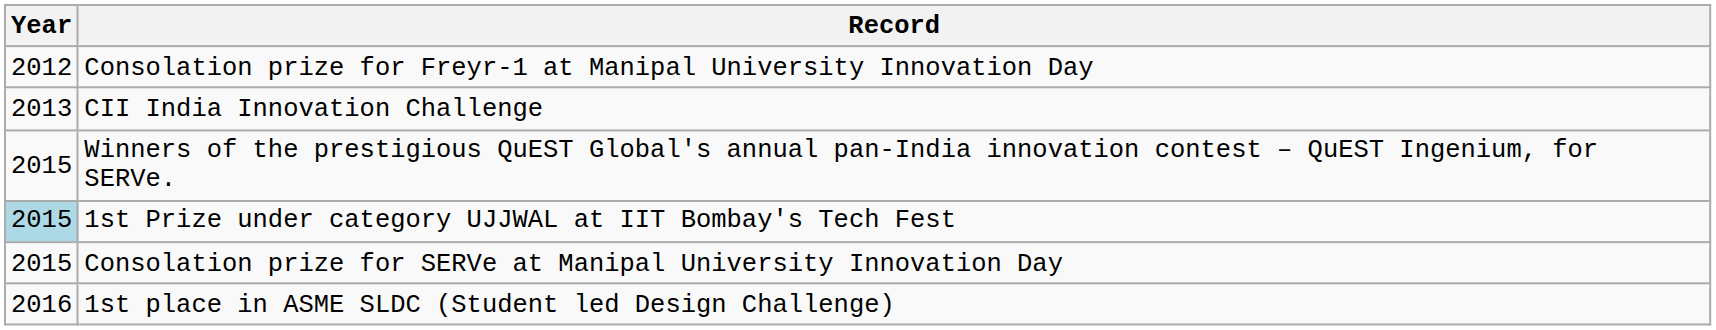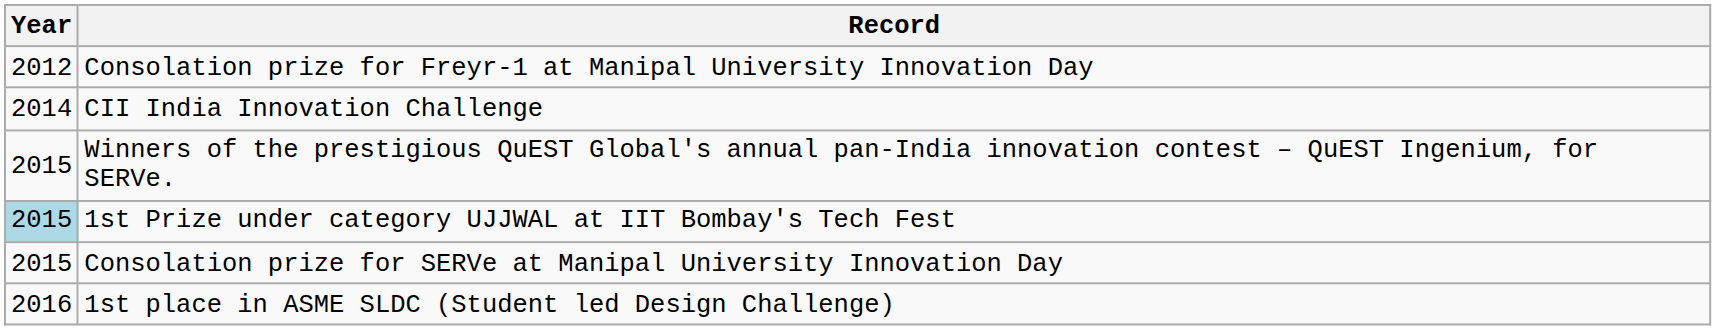 <table class="wikitable">
 <tr>
 <th>Year</th>
 <th>Record</th>
 </tr>
 <tr>
 <td>2012</td>
 <td>Consolation prize for Freyr-1 at Manipal University Innovation Day</td>
 </tr>
 <tr>
-<td>2013</td>
+<td>2014</td>
 <td>CII India Innovation Challenge</td>
 </tr>
 <tr>
 <td>2015</td>
 <td>Winners of the prestigious QuEST Global's annual pan-India innovation contest – QuEST Ingenium, for SERVe.</td>
 </tr>
 <tr>
 <td style="background: lightblue;">2015</td>
 <td>1st Prize under category UJJWAL at IIT Bombay's Tech Fest</td>
 </tr>
 <tr>
 <td>2015</td>
 <td>Consolation prize for SERVe at Manipal University Innovation Day</td>
 </tr>
 <tr>
 <td>2016</td>
 <td>1st place in ASME SLDC (Student led Design Challenge)</td>
 </tr>
 </table>
